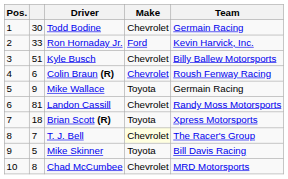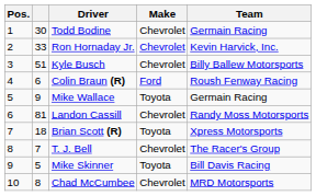 <table class="wikitable" style="font-size: 95%;">
 <tr>
 <th>Pos.</th>
 <th></th>
 <th>Driver</th>
 <th>Make</th>
 <th>Team</th>
 </tr>
 <tr>
 <td>1</td>
 <td>30</td>
 <td><a href='#'>Todd Bodine</a></td>
 <td>Chevrolet</td>
 <td><a href='#'>Germain Racing</a></td>
 </tr>
 <tr>
 <td>2</td>
 <td>33</td>
 <td><a href='#'>Ron Hornaday Jr.</a></td>
-<td><a href='#'>Ford</a></td>
+<td><a href='#'>Chevrolet</a></td>
 <td><a href='#'>Kevin Harvick, Inc.</a></td>
 </tr>
 <tr>
 <td>3</td>
 <td>51</td>
 <td><a href='#'>Kyle Busch</a></td>
 <td>Chevrolet</td>
 <td><a href='#'>Billy Ballew Motorsports</a></td>
 </tr>
 <tr>
 <td>4</td>
 <td>6</td>
 <td><a href='#'>Colin Braun</a> <strong>(R)</strong></td>
-<td><a href='#'>Chevrolet</a></td>
+<td><a href='#'>Ford</a></td>
 <td><a href='#'>Roush Fenway Racing</a></td>
 </tr>
 <tr>
 <td>5</td>
 <td>9</td>
 <td><a href='#'>Mike Wallace</a></td>
 <td>Toyota</td>
 <td>Germain Racing</td>
 </tr>
 <tr>
 <td>6</td>
 <td>81</td>
 <td><a href='#'>Landon Cassill</a></td>
 <td>Chevrolet</td>
 <td><a href='#'>Randy Moss Motorsports</a></td>
 </tr>
 <tr>
 <td>7</td>
 <td>18</td>
 <td><a href='#'>Brian Scott</a> <strong>(R)</strong></td>
 <td>Toyota</td>
 <td><a href='#'>Xpress Motorsports</a></td>
 </tr>
 <tr>
 <td>8</td>
 <td>7</td>
 <td><a href='#'>T. J. Bell</a></td>
-<td style="background: lightyellow;">Chevrolet</td>
+<td>Chevrolet</td>
 <td><a href='#'>The Racer's Group</a></td>
 </tr>
 <tr>
 <td>9</td>
 <td>5</td>
 <td><a href='#'>Mike Skinner</a></td>
 <td>Toyota</td>
 <td><a href='#'>Bill Davis Racing</a></td>
 </tr>
 <tr>
 <td>10</td>
 <td>8</td>
 <td><a href='#'>Chad McCumbee</a></td>
 <td>Chevrolet</td>
 <td><a href='#'>MRD Motorsports</a></td>
 </tr>
 </table>
